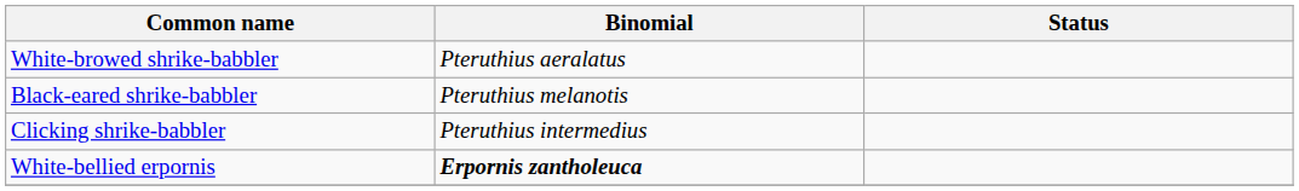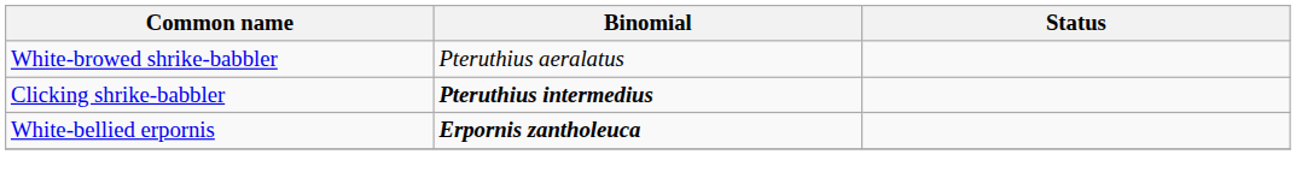 <table width=72% class="wikitable">
 <tr>
 <th width=24%>Common name</th>
 <th width=24%>Binomial</th>
 <th width=24%>Status</th>
 </tr>
 <tr>
 <td><a href='#'>White-browed shrike-babbler</a></td>
 <td><em>Pteruthius aeralatus</em></td>
 <td></td>
 </tr>
 <tr>
-<td><a href='#'>Black-eared shrike-babbler</a></td>
-<td><em>Pteruthius melanotis</em></td>
-<td></td>
-</tr>
-<tr>
 <td><a href='#'>Clicking shrike-babbler</a></td>
-<td><em>Pteruthius intermedius</em></td>
+<td><strong><em>Pteruthius intermedius</em></strong></td>
 <td></td>
 </tr>
 <tr>
 <td><a href='#'>White-bellied erpornis</a></td>
 <td><strong><em>Erpornis zantholeuca</em></strong></td>
 <td></td>
 </tr>
 <tr>
 </tr>
 </table>
